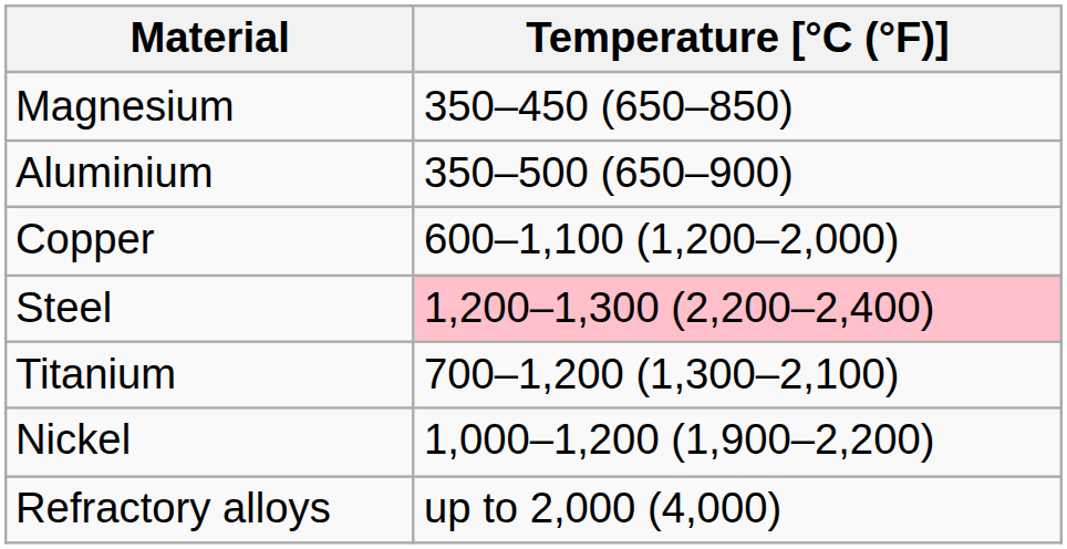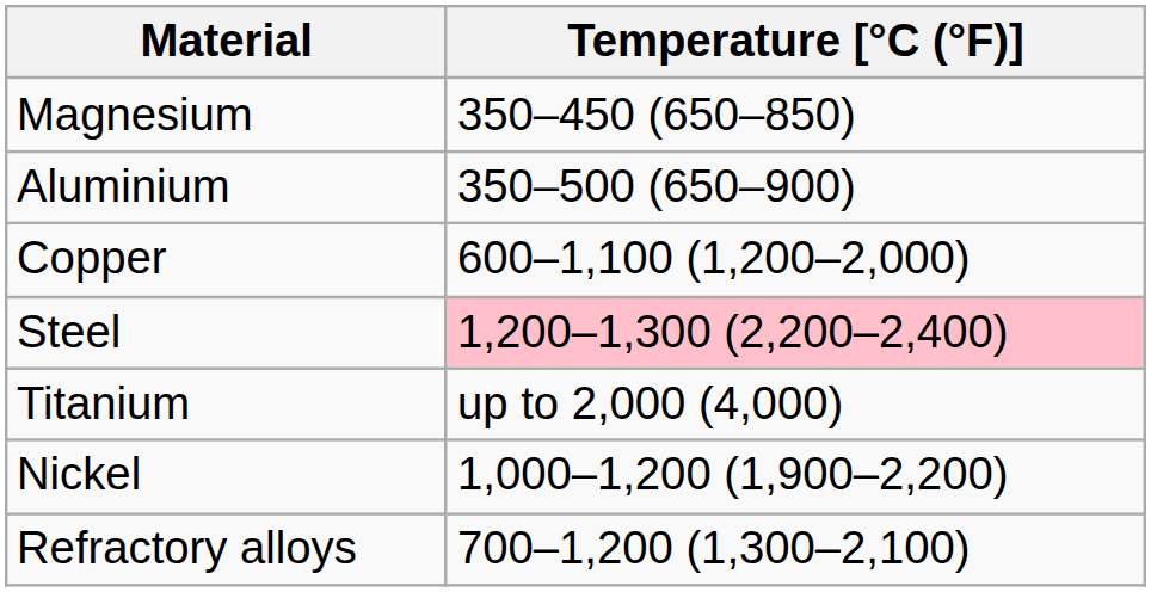 <table class="wikitable" style="width:400px">
 <tr>
 <th>Material</th>
 <th>Temperature [°C (°F)]</th>
 </tr>
 <tr>
 <td>Magnesium</td>
 <td>350–450 (650–850)</td>
 </tr>
 <tr>
 <td>Aluminium</td>
 <td>350–500 (650–900)</td>
 </tr>
 <tr>
 <td>Copper</td>
 <td>600–1,100 (1,200–2,000)</td>
 </tr>
 <tr>
 <td>Steel</td>
 <td style="background: pink;">1,200–1,300 (2,200–2,400)</td>
 </tr>
 <tr>
 <td>Titanium</td>
-<td>700–1,200 (1,300–2,100)</td>
+<td>up to 2,000 (4,000)</td>
 </tr>
 <tr>
 <td>Nickel</td>
 <td>1,000–1,200 (1,900–2,200)</td>
 </tr>
 <tr>
 <td>Refractory alloys</td>
-<td>up to 2,000 (4,000)</td>
+<td>700–1,200 (1,300–2,100)</td>
 </tr>
 </table>
